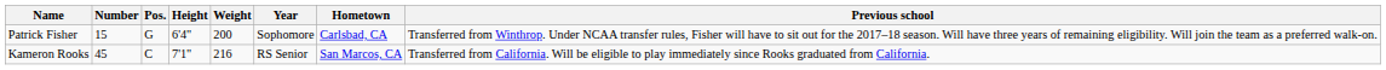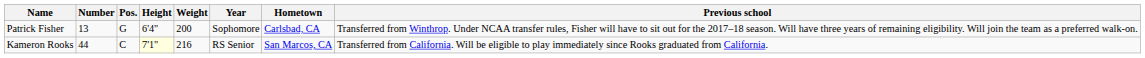 <table class="wikitable sortable" border="1">
 <tr>
 <th>Name</th>
 <th>Number</th>
 <th>Pos.</th>
 <th>Height</th>
 <th>Weight</th>
 <th>Year</th>
 <th>Hometown</th>
 <th class="unsortable">Previous school</th>
 </tr>
 <tr>
 <td>Patrick Fisher</td>
-<td>15</td>
+<td>13</td>
 <td>G</td>
 <td>6'4"</td>
 <td>200</td>
 <td>Sophomore</td>
 <td><a href='#'>Carlsbad, CA</a></td>
 <td>Transferred from <a href='#'>Winthrop</a>. Under NCAA transfer rules, Fisher will have to sit out for the 2017–18 season. Will have three years of remaining eligibility. Will join the team as a preferred walk-on.</td>
 </tr>
 <tr>
 <td>Kameron Rooks</td>
-<td>45</td>
+<td>44</td>
 <td>C</td>
-<td>7'1"</td>
+<td style="background: lightyellow;">7'1"</td>
 <td>216</td>
 <td>RS Senior</td>
 <td><a href='#'>San Marcos, CA</a></td>
 <td>Transferred from <a href='#'>California</a>. Will be eligible to play immediately since Rooks graduated from <a href='#'>California</a>.</td>
 </tr>
 </table>
